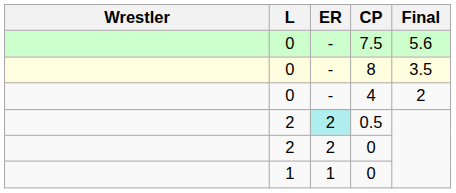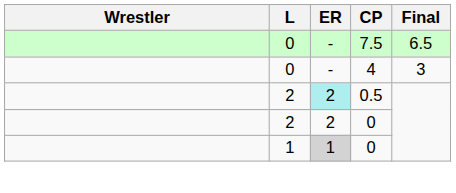 <table class="wikitable" style="text-align: center;" |>
 <tr>
 <th width="250">Wrestler</th>
 <th width="32">L</th>
 <th width="32">ER</th>
 <th width="32">CP</th>
 <th width="50">Final</th>
 </tr>
 <tr bgcolor="ccffcc">
 <td style="text-align:left;"></td>
 <td>0</td>
 <td>-</td>
 <td>7.5</td>
-<td>5.6</td>
-</tr>
-<tr bgcolor="lightyellow">
-<td style="text-align:left;"></td>
-<td>0</td>
-<td>-</td>
-<td>8</td>
-<td>3.5</td>
+<td>6.5</td>
 </tr>
 <tr>
 <td style="text-align:left;"></td>
 <td>0</td>
 <td>-</td>
 <td>4</td>
-<td>2</td>
+<td>3</td>
 </tr>
 <tr>
 <td style="text-align:left;"></td>
 <td>2</td>
 <td style="background: paleturquoise;">2</td>
 <td>0.5</td>
 </tr>
 <tr>
 <td style="text-align:left;"></td>
 <td>2</td>
 <td>2</td>
 <td>0</td>
 </tr>
 <tr>
 <td style="text-align:left;"></td>
 <td>1</td>
-<td>1</td>
+<td style="background: lightgrey;">1</td>
 <td>0</td>
 </tr>
 </table>
